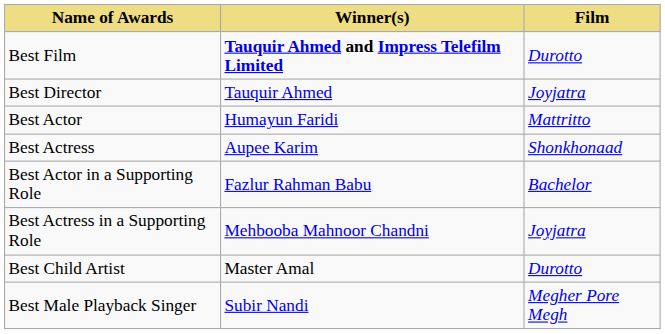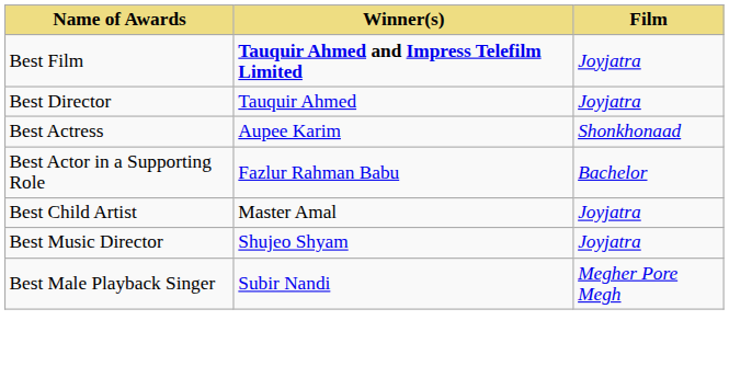 <table class="wikitable sortable collapsible">
 <tr>
 <th style="background:#EEDD82;">Name of Awards</th>
 <th style="background:#EEDD82;">Winner(s)</th>
 <th style="background:#EEDD82;">Film</th>
 </tr>
 <tr>
 <td>Best Film</td>
 <td><strong><a href='#'>Tauquir Ahmed</a> and <a href='#'>Impress Telefilm Limited</a></strong></td>
-<td><em><a href='#'>Durotto</a></em></td>
+<td><em><a href='#'>Joyjatra</a></em></td>
 </tr>
 <tr>
 <td>Best Director</td>
 <td><a href='#'>Tauquir Ahmed</a></td>
 <td><em><a href='#'>Joyjatra</a></em></td>
-</tr>
-<tr>
-<td>Best Actor</td>
-<td><a href='#'>Humayun Faridi</a></td>
-<td><em><a href='#'>Mattritto</a></em></td>
 </tr>
 <tr>
 <td>Best Actress</td>
 <td><a href='#'>Aupee Karim</a></td>
 <td><em><a href='#'>Shonkhonaad</a></em></td>
 </tr>
 <tr>
 <td>Best Actor in a Supporting Role</td>
 <td><a href='#'>Fazlur Rahman Babu</a></td>
 <td><em><a href='#'>Bachelor</a></em></td>
 </tr>
 <tr>
-<td>Best Actress in a Supporting Role</td>
-<td><a href='#'>Mehbooba Mahnoor Chandni</a></td>
+<td>Best Child Artist</td>
+<td>Master Amal</td>
 <td><em><a href='#'>Joyjatra</a></em></td>
 </tr>
 <tr>
-<td>Best Child Artist</td>
-<td>Master Amal</td>
-<td><em><a href='#'>Durotto</a></em></td>
+<td>Best Music Director</td>
+<td><a href='#'>Shujeo Shyam</a></td>
+<td><em><a href='#'>Joyjatra</a></em></td>
 </tr>
 <tr>
 <td>Best Male Playback Singer</td>
 <td><a href='#'>Subir Nandi</a></td>
 <td><em><a href='#'>Megher Pore Megh</a></em></td>
 </tr>
 </table>
